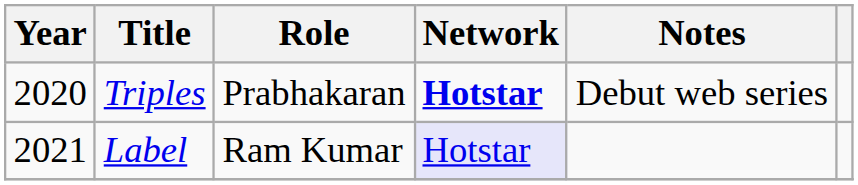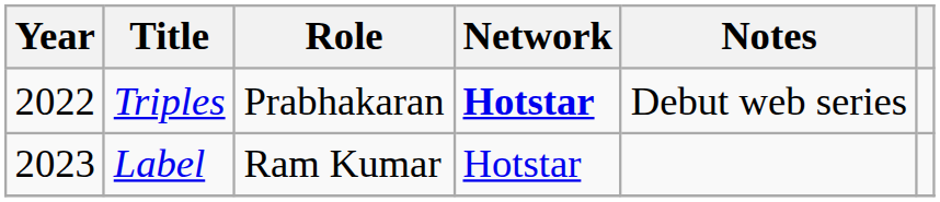 <table class="wikitable">
 <tr>
 <th>Year</th>
 <th>Title</th>
 <th>Role</th>
 <th>Network</th>
 <th>Notes</th>
 <th scope="col" class="unsortable"></th>
 </tr>
 <tr>
-<td>2020</td>
+<td>2022</td>
 <td><em><a href='#'>Triples</a></em></td>
 <td>Prabhakaran</td>
 <td><strong><a href='#'>Hotstar</a></strong></td>
 <td>Debut web series</td>
 <td></td>
 </tr>
 <tr>
-<td>2021</td>
+<td>2023</td>
 <td><em><a href='#'>Label</a></em></td>
 <td>Ram Kumar</td>
-<td style="background: lavender;"><a href='#'>Hotstar</a></td>
+<td><a href='#'>Hotstar</a></td>
 <td></td>
 <td></td>
 </tr>
 <tr>
 </tr>
 </table>
